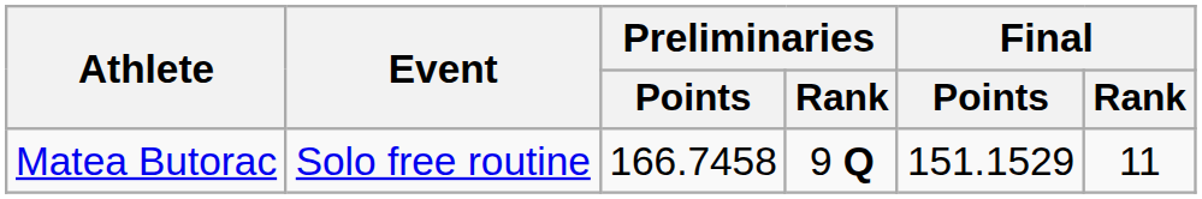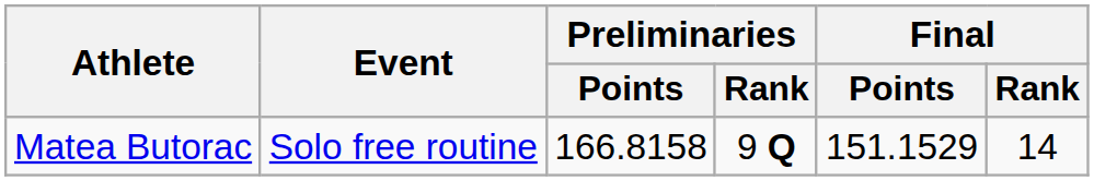 <table class="wikitable" style="text-align:center; font-size:90%;">
 <tr>
 <th rowspan="2">Athlete</th>
 <th rowspan="2">Event</th>
 <th colspan="2">Preliminaries</th>
 <th colspan="2">Final</th>
 </tr>
 <tr style="font-size:95%">
 <th>Points</th>
 <th>Rank</th>
 <th>Points</th>
 <th>Rank</th>
 </tr>
 <tr>
 <td align=left><a href='#'>Matea Butorac</a></td>
 <td align=left><a href='#'>Solo free routine</a></td>
-<td>166.7458</td>
+<td>166.8158</td>
 <td>9 <strong>Q</strong></td>
 <td>151.1529</td>
-<td>11</td>
+<td>14</td>
 </tr>
 </table>
